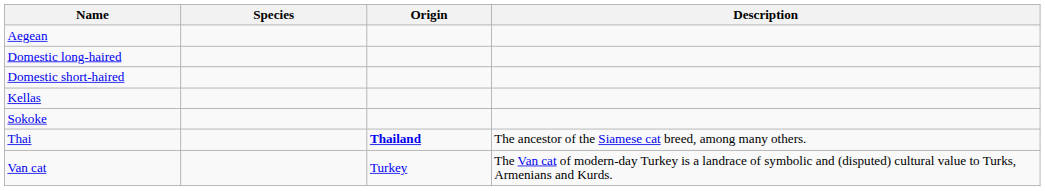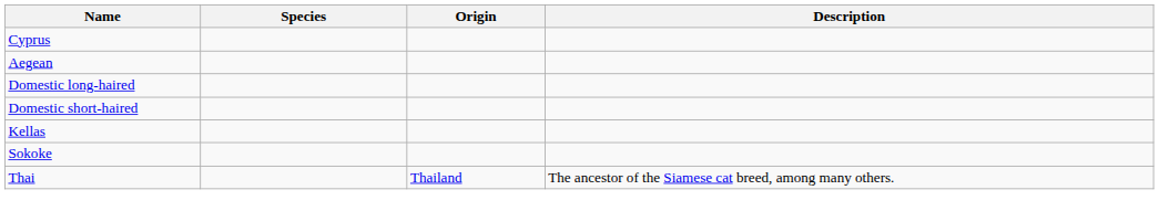 <table class="wikitable sortable" style="width:100%; height:auto;">
 <tr>
 <th style="width:17%;">Name</th>
 <th style="width:18%;">Species</th>
 <th style="width:12%;">Origin</th>
 <th style="width:53%;" class="unsortable">Description</th>
+</tr>
+<tr>
+<td><a href='#'>Cyprus</a></td>
+<td></td>
+<td></td>
+<td></td>
 </tr>
 <tr>
 <td><a href='#'>Aegean</a></td>
 <td></td>
 <td></td>
 <td></td>
 </tr>
 <tr>
 <td><a href='#'>Domestic long-haired</a></td>
 <td></td>
 <td></td>
 <td></td>
 </tr>
 <tr>
 <td><a href='#'>Domestic short-haired</a></td>
 <td></td>
 <td></td>
 <td></td>
 </tr>
 <tr>
 <td><a href='#'>Kellas</a></td>
 <td></td>
 <td></td>
 <td></td>
 </tr>
 <tr>
 <td><a href='#'>Sokoke</a></td>
 <td></td>
 <td></td>
 </tr>
 <tr>
 <td><a href='#'>Thai</a></td>
 <td></td>
-<td><strong><a href='#'>Thailand</a></strong></td>
+<td><a href='#'>Thailand</a></td>
 <td>The ancestor of the <a href='#'>Siamese cat</a> breed, among many others. </td>
 </tr>
-<tr>
-<td><a href='#'>Van cat</a></td>
-<td></td>
-<td><a href='#'>Turkey</a></td>
-<td>The <a href='#'>Van cat</a> of modern-day Turkey is a landrace of symbolic and (disputed) cultural value to Turks, Armenians and Kurds.</td>
-</tr>
 </table>
